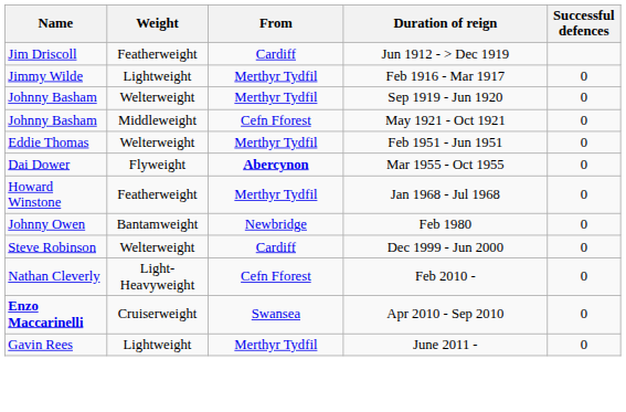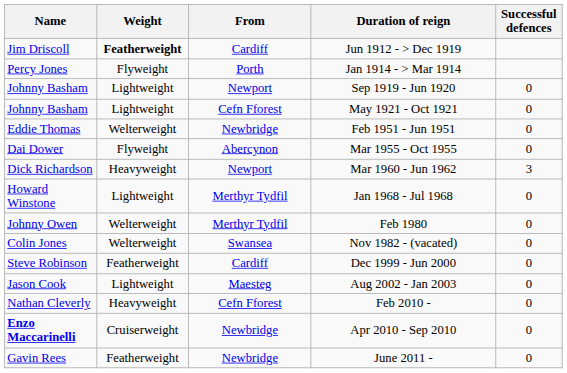 <table class="wikitable" style="width:80%;">
 <tr>
 <th style="width:15%;">Name</th>
 <th style="width:15%;">Weight</th>
 <th style="width:20%;">From</th>
 <th style="width:30%;">Duration of reign</th>
 <th style="width:10%;">Successful defences</th>
 </tr>
 <tr align=center>
 <td align=left><a href='#'>Jim Driscoll</a></td>
-<td>Featherweight</td>
+<td><strong>Featherweight</strong></td>
 <td><a href='#'>Cardiff</a></td>
 <td>Jun 1912 - > Dec 1919</td>
 <td></td>
 </tr>
 <tr align=center>
-<td align=left><a href='#'>Jimmy Wilde</a></td>
-<td>Lightweight</td>
-<td><a href='#'>Merthyr Tydfil</a></td>
-<td>Feb 1916 - Mar 1917</td>
-<td>0</td>
+<td align=left><a href='#'>Percy Jones</a></td>
+<td>Flyweight</td>
+<td><a href='#'>Porth</a></td>
+<td>Jan 1914 - > Mar 1914</td>
+<td></td>
 </tr>
 <tr align=center>
 <td align=left><a href='#'>Johnny Basham</a></td>
-<td>Welterweight</td>
-<td><a href='#'>Merthyr Tydfil</a></td>
+<td>Lightweight</td>
+<td><a href='#'>Newport</a></td>
 <td>Sep 1919 - Jun 1920</td>
 <td>0</td>
 </tr>
 <tr align=center>
 <td align=left><a href='#'>Johnny Basham</a></td>
-<td>Middleweight</td>
+<td>Lightweight</td>
 <td><a href='#'>Cefn Fforest</a></td>
 <td>May 1921 - Oct 1921</td>
 <td>0</td>
 </tr>
 <tr align=center>
 <td align=left><a href='#'>Eddie Thomas</a></td>
 <td>Welterweight</td>
-<td><a href='#'>Merthyr Tydfil</a></td>
+<td><a href='#'>Newbridge</a></td>
 <td>Feb 1951 - Jun 1951</td>
 <td>0</td>
 </tr>
 <tr align=center>
 <td align=left><a href='#'>Dai Dower</a></td>
 <td>Flyweight</td>
-<td><strong><a href='#'>Abercynon</a></strong></td>
+<td><a href='#'>Abercynon</a></td>
 <td>Mar 1955 - Oct 1955</td>
 <td>0</td>
 </tr>
 <tr align=center>
+<td align=left><a href='#'>Dick Richardson</a></td>
+<td>Heavyweight</td>
+<td><a href='#'>Newport</a></td>
+<td>Mar 1960 - Jun 1962</td>
+<td>3</td>
+</tr>
+<tr align=center>
 <td align=left><a href='#'>Howard Winstone</a></td>
-<td>Featherweight</td>
+<td>Lightweight</td>
 <td><a href='#'>Merthyr Tydfil</a></td>
 <td>Jan 1968 - Jul 1968</td>
 <td>0</td>
 </tr>
 <tr align=center>
 <td align=left><a href='#'>Johnny Owen</a></td>
-<td>Bantamweight</td>
-<td><a href='#'>Newbridge</a></td>
+<td>Welterweight</td>
+<td><a href='#'>Merthyr Tydfil</a></td>
 <td>Feb 1980</td>
 <td>0</td>
 </tr>
 <tr align=center>
+<td align=left><a href='#'>Colin Jones</a></td>
+<td>Welterweight</td>
+<td><a href='#'>Swansea</a></td>
+<td>Nov 1982 - (vacated)</td>
+<td>0</td>
+</tr>
+<tr align=center>
 <td align=left><a href='#'>Steve Robinson</a></td>
-<td>Welterweight</td>
+<td>Featherweight</td>
 <td><a href='#'>Cardiff</a></td>
 <td>Dec 1999 - Jun 2000</td>
 <td>0</td>
 </tr>
 <tr align=center>
+<td align=left><a href='#'>Jason Cook</a></td>
+<td>Lightweight</td>
+<td><a href='#'>Maesteg</a></td>
+<td>Aug 2002 - Jan 2003</td>
+<td>0</td>
+</tr>
+<tr align=center>
 <td align=left><a href='#'>Nathan Cleverly</a></td>
-<td>Light-Heavyweight</td>
+<td>Heavyweight</td>
 <td><a href='#'>Cefn Fforest</a></td>
 <td>Feb 2010 -</td>
 <td>0</td>
 </tr>
 <tr align=center>
 <td align=left><strong><a href='#'>Enzo Maccarinelli</a></strong></td>
 <td>Cruiserweight</td>
-<td><a href='#'>Swansea</a></td>
+<td><a href='#'>Newbridge</a></td>
 <td>Apr 2010 - Sep 2010</td>
 <td>0</td>
 </tr>
 <tr align=center>
 <td align=left><a href='#'>Gavin Rees</a></td>
-<td>Lightweight</td>
-<td><a href='#'>Merthyr Tydfil</a></td>
+<td>Featherweight</td>
+<td><a href='#'>Newbridge</a></td>
 <td>June 2011 -</td>
 <td>0</td>
 </tr>
 </table>
